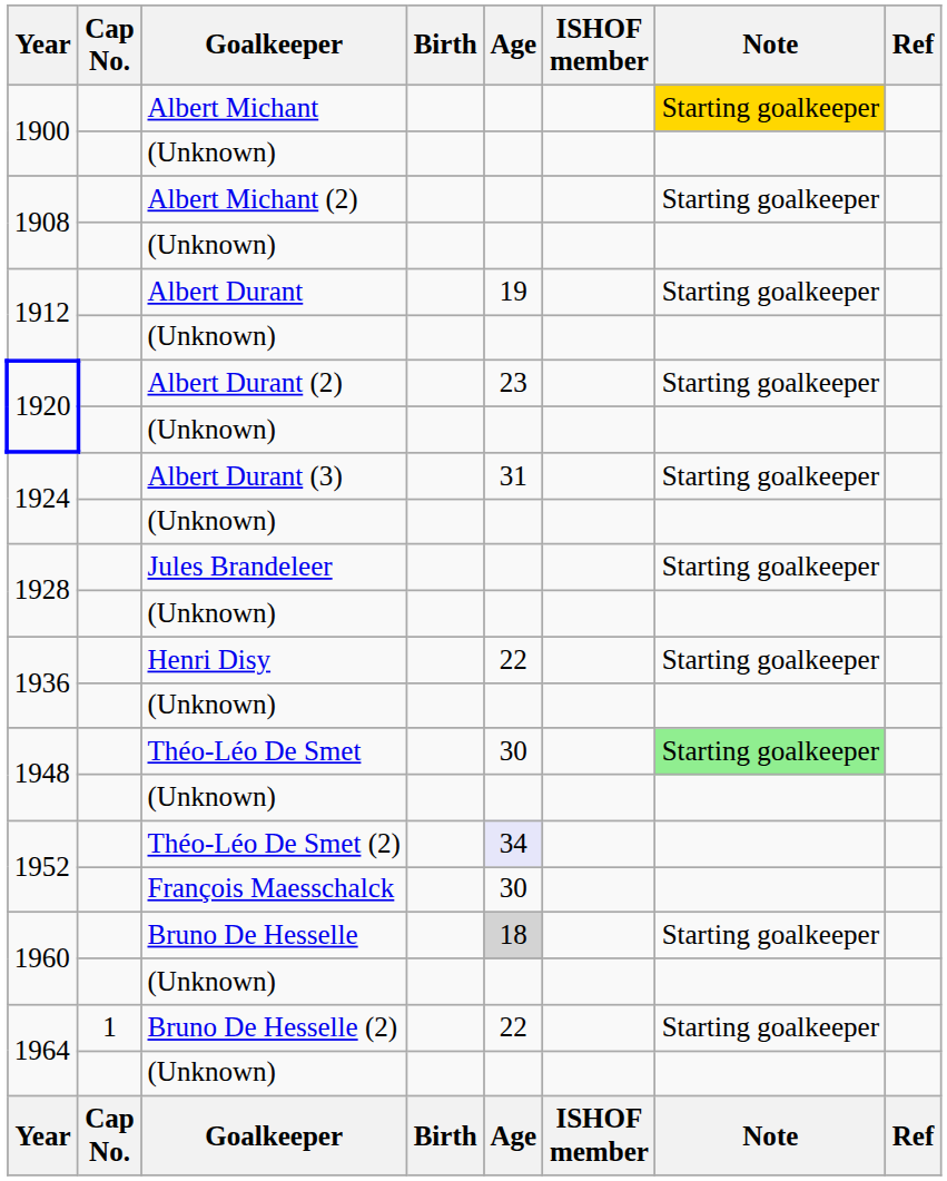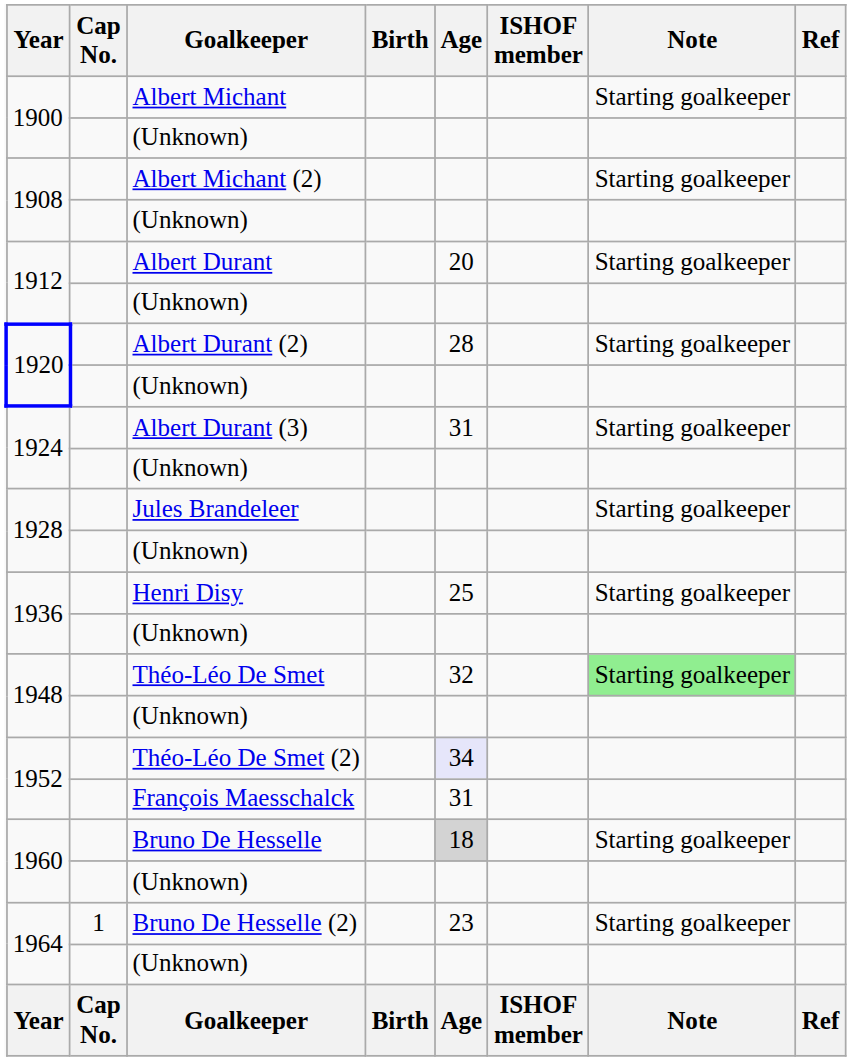 <table class="wikitable sortable" style="text-align: center; font-size: 90%; margin-left: 1em;">
 <tr>
 <th>Year</th>
 <th class="unsortable">Cap<br>No.</th>
 <th>Goalkeeper</th>
 <th>Birth</th>
 <th>Age</th>
 <th>ISHOF<br>member</th>
 <th>Note</th>
 <th class="unsortable">Ref</th>
 </tr>
 <tr>
 <td rowspan="2" style="text-align: left;">1900 </td>
 <td></td>
 <td style="text-align: left;" data-sort-value="Michant, Albert"><a href='#'>Albert Michant</a></td>
 <td></td>
 <td></td>
 <td></td>
-<td style="background: gold; text-align: left;">Starting goalkeeper</td>
+<td style="text-align: left;">Starting goalkeeper</td>
 <td></td>
 </tr>
 <tr>
 <td></td>
 <td style="text-align: left;" data-sort-value="ZZZZZ">(Unknown)</td>
 <td></td>
 <td></td>
 <td></td>
 <td style="text-align: left;"></td>
 <td></td>
 </tr>
 <tr>
 <td rowspan="2" style="text-align: left;">1908 </td>
 <td></td>
 <td style="text-align: left;" data-sort-value="Michant, Albert"><a href='#'>Albert Michant</a> (2)</td>
 <td></td>
 <td></td>
 <td></td>
 <td style="text-align: left;">Starting goalkeeper</td>
 <td></td>
 </tr>
 <tr>
 <td></td>
 <td style="text-align: left;" data-sort-value="ZZZZZ">(Unknown)</td>
 <td></td>
 <td></td>
 <td></td>
 <td style="text-align: left;"></td>
 <td></td>
 </tr>
 <tr>
 <td rowspan="2" style="text-align: left;">1912 </td>
 <td></td>
 <td style="text-align: left;" data-sort-value="Durant, Albert"><a href='#'>Albert Durant</a></td>
 <td></td>
-<td>19</td>
+<td>20</td>
 <td></td>
 <td style="text-align: left;">Starting goalkeeper</td>
 <td></td>
 </tr>
 <tr>
 <td></td>
 <td style="text-align: left;" data-sort-value="ZZZZZ">(Unknown)</td>
 <td></td>
 <td></td>
 <td></td>
 <td style="text-align: left;"></td>
 <td></td>
 </tr>
 <tr>
 <td rowspan="2" style="border: 2px solid blue; text-align: left;">1920 </td>
 <td></td>
 <td style="text-align: left;" data-sort-value="Durant, Albert"><a href='#'>Albert Durant</a> (2)</td>
 <td></td>
-<td>23</td>
+<td>28</td>
 <td></td>
 <td style="text-align: left;">Starting goalkeeper</td>
 <td></td>
 </tr>
 <tr>
 <td></td>
 <td style="text-align: left;" data-sort-value="ZZZZZ">(Unknown)</td>
 <td></td>
 <td></td>
 <td></td>
 <td style="text-align: left;"></td>
 <td></td>
 </tr>
 <tr>
 <td rowspan="2" style="text-align: left;">1924 </td>
 <td></td>
 <td style="text-align: left;" data-sort-value="Durant, Albert"><a href='#'>Albert Durant</a> (3)</td>
 <td></td>
 <td>31</td>
 <td></td>
 <td style="text-align: left;">Starting goalkeeper</td>
 <td></td>
 </tr>
 <tr>
 <td></td>
 <td style="text-align: left;" data-sort-value="ZZZZZ">(Unknown)</td>
 <td></td>
 <td></td>
 <td></td>
 <td style="text-align: left;"></td>
 <td></td>
 </tr>
 <tr>
 <td rowspan="2" style="text-align: left;">1928</td>
 <td></td>
 <td style="text-align: left;" data-sort-value="Brandeleer, Jules"><a href='#'>Jules Brandeleer</a></td>
 <td></td>
 <td></td>
 <td></td>
 <td style="text-align: left;">Starting goalkeeper</td>
 <td></td>
 </tr>
 <tr>
 <td></td>
 <td style="text-align: left;" data-sort-value="ZZZZZ">(Unknown)</td>
 <td></td>
 <td></td>
 <td></td>
 <td style="text-align: left;"></td>
 <td></td>
 </tr>
 <tr>
 <td rowspan="2" style="text-align: left;">1936 </td>
 <td></td>
 <td style="text-align: left;" data-sort-value="Disy, Henri"><a href='#'>Henri Disy</a></td>
 <td></td>
-<td>22</td>
+<td>25</td>
 <td></td>
 <td style="text-align: left;">Starting goalkeeper</td>
 <td></td>
 </tr>
 <tr>
 <td></td>
 <td style="text-align: left;" data-sort-value="ZZZZZ">(Unknown)</td>
 <td></td>
 <td></td>
 <td></td>
 <td style="text-align: left;"></td>
 <td></td>
 </tr>
 <tr>
 <td rowspan="2" style="text-align: left;">1948</td>
 <td></td>
 <td style="text-align: left;" data-sort-value="Smet, Théo-Léo De"><a href='#'>Théo-Léo De Smet</a></td>
 <td></td>
-<td>30</td>
+<td>32</td>
 <td></td>
 <td style="background: lightgreen; text-align: left;">Starting goalkeeper</td>
 <td></td>
 </tr>
 <tr>
 <td></td>
 <td style="text-align: left;" data-sort-value="ZZZZZ">(Unknown)</td>
 <td></td>
 <td></td>
 <td></td>
 <td style="text-align: left;"></td>
 <td></td>
 </tr>
 <tr>
 <td rowspan="2" style="text-align: left;">1952</td>
 <td></td>
 <td style="text-align: left;" data-sort-value="Smet, Théo-Léo De"><a href='#'>Théo-Léo De Smet</a> (2)</td>
 <td></td>
 <td style="background: lavender;">34</td>
 <td></td>
 <td style="text-align: left;"></td>
 <td></td>
 </tr>
 <tr>
 <td></td>
 <td style="text-align: left;" data-sort-value="Maesschalck, François"><a href='#'>François Maesschalck</a></td>
 <td></td>
-<td>30</td>
+<td>31</td>
 <td></td>
 <td style="text-align: left;"></td>
 <td></td>
 </tr>
 <tr>
 <td rowspan="2" style="text-align: left;">1960</td>
 <td></td>
 <td style="text-align: left;" data-sort-value="Hesselle, Bruno De"><a href='#'>Bruno De Hesselle</a></td>
 <td></td>
 <td style="background: lightgrey;">18</td>
 <td></td>
 <td style="text-align: left;">Starting goalkeeper</td>
 <td></td>
 </tr>
 <tr>
 <td></td>
 <td style="text-align: left;" data-sort-value="ZZZZZ">(Unknown)</td>
 <td></td>
 <td></td>
 <td></td>
 <td style="text-align: left;"></td>
 <td></td>
 </tr>
 <tr>
 <td rowspan="2" style="text-align: left;">1964</td>
 <td>1</td>
 <td style="text-align: left;" data-sort-value="Hesselle, Bruno De"><a href='#'>Bruno De Hesselle</a> (2)</td>
 <td></td>
-<td>22</td>
+<td>23</td>
 <td></td>
 <td style="text-align: left;">Starting goalkeeper</td>
 <td></td>
 </tr>
 <tr>
 <td></td>
 <td style="text-align: left;" data-sort-value="ZZZZZ">(Unknown)</td>
 <td></td>
 <td></td>
 <td></td>
 <td style="text-align: left;"></td>
 <td></td>
 </tr>
 <tr>
 <th>Year</th>
 <th>Cap<br>No.</th>
 <th>Goalkeeper</th>
 <th>Birth</th>
 <th>Age</th>
 <th>ISHOF<br>member</th>
 <th>Note</th>
 <th>Ref</th>
 </tr>
 </table>
